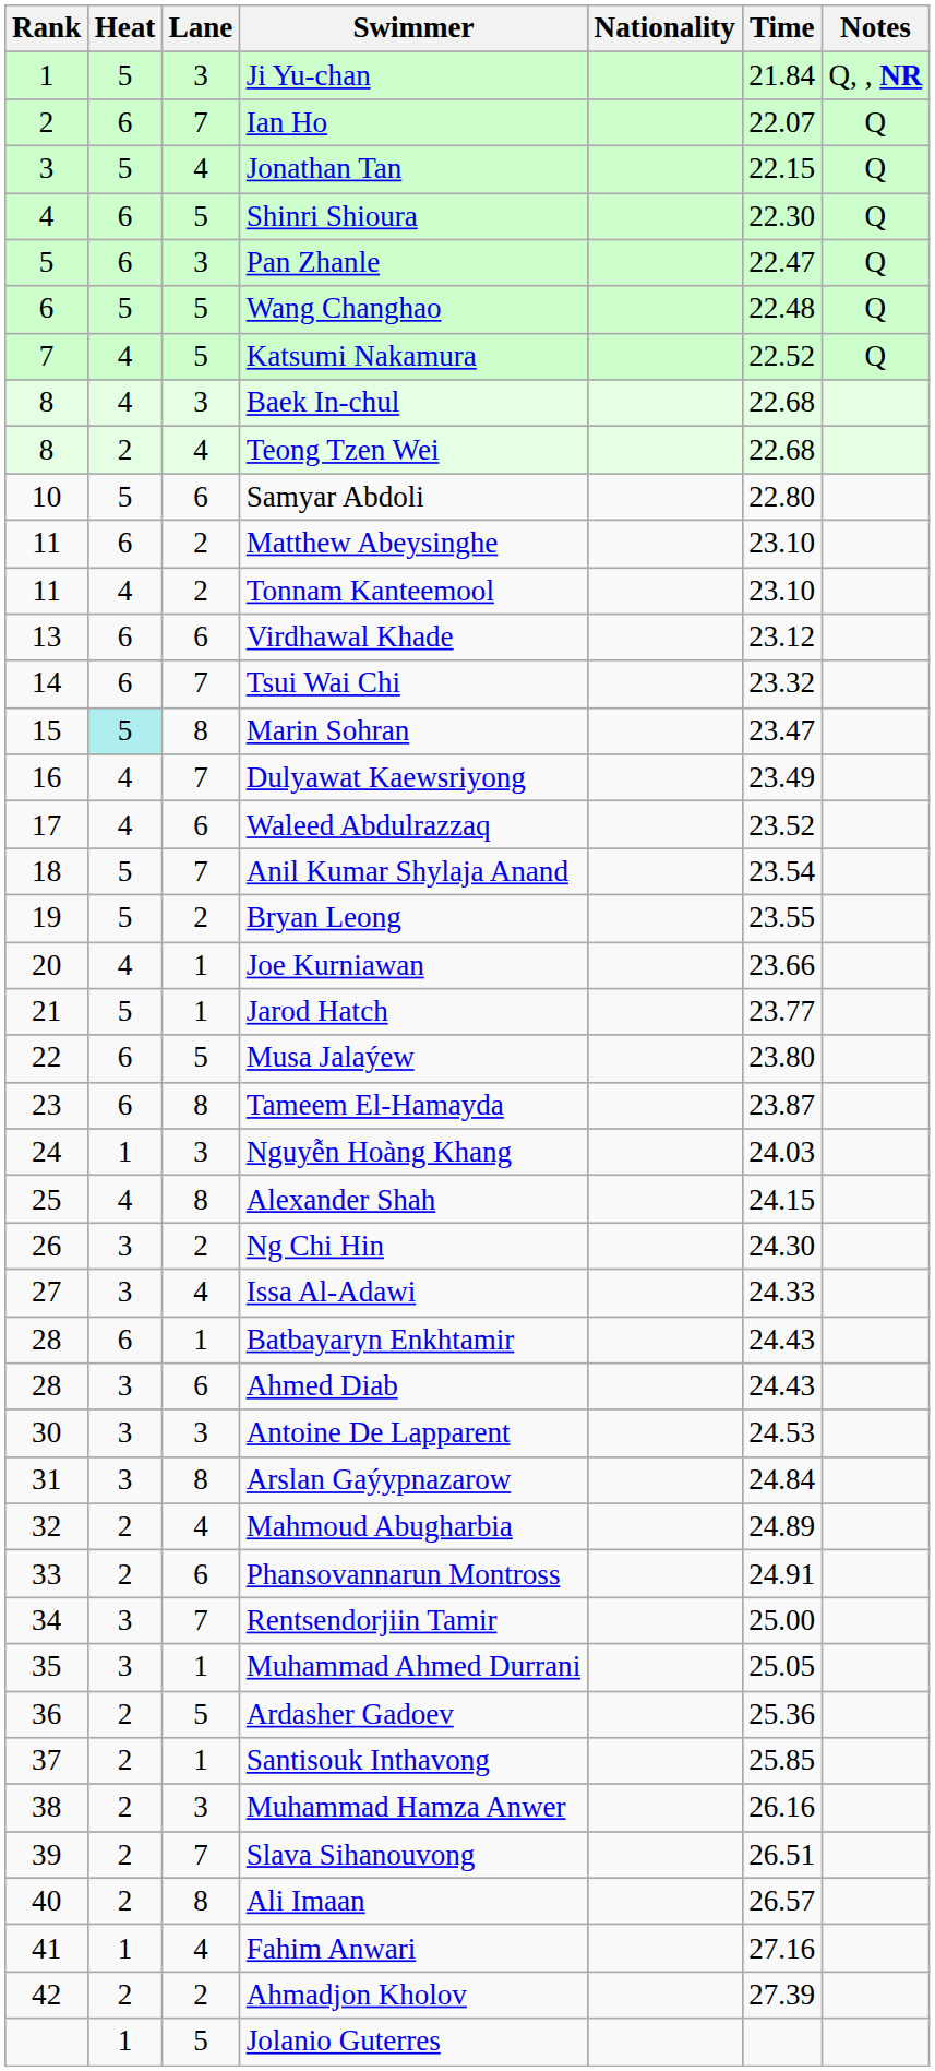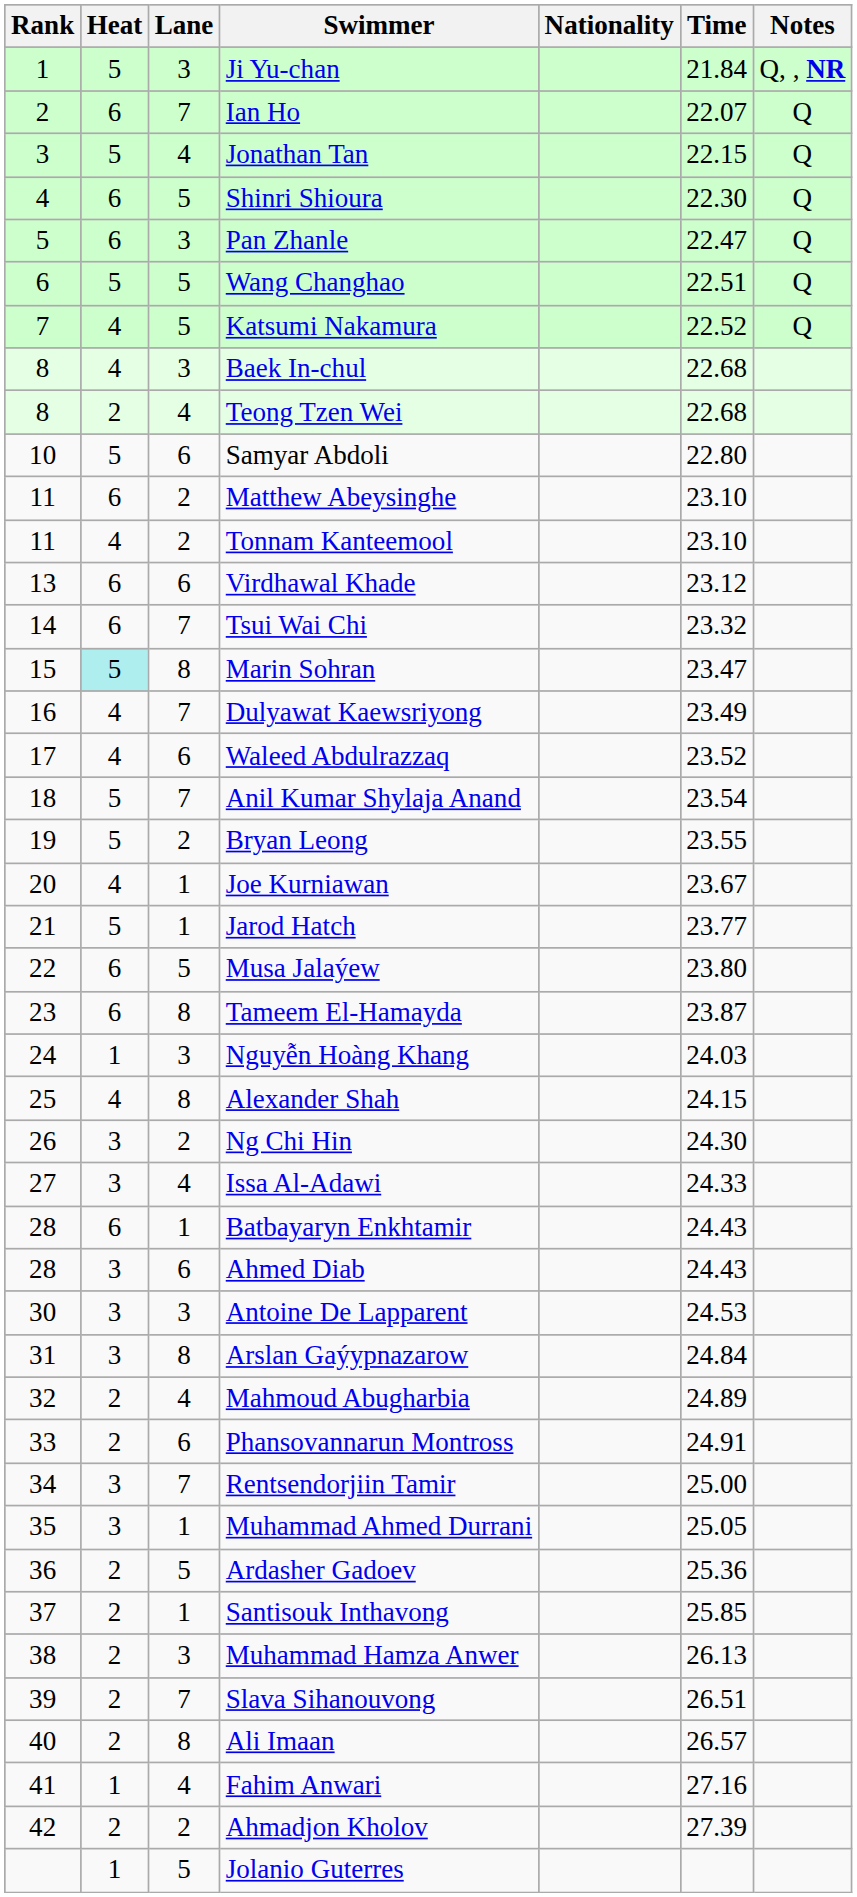 <table class="wikitable sortable" style="text-align:center">
 <tr>
 <th>Rank</th>
 <th>Heat</th>
 <th>Lane</th>
 <th>Swimmer</th>
 <th>Nationality</th>
 <th>Time</th>
 <th>Notes</th>
 </tr>
 <tr bgcolor=ccffcc>
 <td>1</td>
 <td>5</td>
 <td>3</td>
 <td align=left><a href='#'>Ji Yu-chan</a></td>
 <td align=left></td>
 <td>21.84</td>
 <td>Q, , <strong><a href='#'>NR</a></strong></td>
 </tr>
 <tr bgcolor=ccffcc>
 <td>2</td>
 <td>6</td>
 <td>7</td>
 <td align=left><a href='#'>Ian Ho</a></td>
 <td align=left></td>
 <td>22.07</td>
 <td>Q</td>
 </tr>
 <tr bgcolor=ccffcc>
 <td>3</td>
 <td>5</td>
 <td>4</td>
 <td align=left><a href='#'>Jonathan Tan</a></td>
 <td align=left></td>
 <td>22.15</td>
 <td>Q</td>
 </tr>
 <tr bgcolor=ccffcc>
 <td>4</td>
 <td>6</td>
 <td>5</td>
 <td align=left><a href='#'>Shinri Shioura</a></td>
 <td align=left></td>
 <td>22.30</td>
 <td>Q</td>
 </tr>
 <tr bgcolor=ccffcc>
 <td>5</td>
 <td>6</td>
 <td>3</td>
 <td align=left><a href='#'>Pan Zhanle</a></td>
 <td align=left></td>
 <td>22.47</td>
 <td>Q</td>
 </tr>
 <tr bgcolor=ccffcc>
 <td>6</td>
 <td>5</td>
 <td>5</td>
 <td align=left><a href='#'>Wang Changhao</a></td>
 <td align=left></td>
-<td>22.48</td>
+<td>22.51</td>
 <td>Q</td>
 </tr>
 <tr bgcolor=ccffcc>
 <td>7</td>
 <td>4</td>
 <td>5</td>
 <td align=left><a href='#'>Katsumi Nakamura</a></td>
 <td align=left></td>
 <td>22.52</td>
 <td>Q</td>
 </tr>
 <tr bgcolor=e5ffe5>
 <td>8</td>
 <td>4</td>
 <td>3</td>
 <td align=left><a href='#'>Baek In-chul</a></td>
 <td align=left></td>
 <td>22.68</td>
 <td></td>
 </tr>
 <tr bgcolor=e5ffe5>
 <td>8</td>
 <td>2</td>
 <td>4</td>
 <td align=left><a href='#'>Teong Tzen Wei</a></td>
 <td align=left></td>
 <td>22.68</td>
 <td></td>
 </tr>
 <tr>
 <td>10</td>
 <td>5</td>
 <td>6</td>
 <td align=left>Samyar Abdoli</td>
 <td align=left></td>
 <td>22.80</td>
 <td></td>
 </tr>
 <tr>
 <td>11</td>
 <td>6</td>
 <td>2</td>
 <td align=left><a href='#'>Matthew Abeysinghe</a></td>
 <td align=left></td>
 <td>23.10</td>
 <td></td>
 </tr>
 <tr>
 <td>11</td>
 <td>4</td>
 <td>2</td>
 <td align=left><a href='#'>Tonnam Kanteemool</a></td>
 <td align=left></td>
 <td>23.10</td>
 <td></td>
 </tr>
 <tr>
 <td>13</td>
 <td>6</td>
 <td>6</td>
 <td align=left><a href='#'>Virdhawal Khade</a></td>
 <td align=left></td>
 <td>23.12</td>
 <td></td>
 </tr>
 <tr>
 <td>14</td>
 <td>6</td>
 <td>7</td>
 <td align=left><a href='#'>Tsui Wai Chi</a></td>
 <td align=left></td>
 <td>23.32</td>
 <td></td>
 </tr>
 <tr>
 <td>15</td>
 <td style="background: paleturquoise;">5</td>
 <td>8</td>
 <td align=left><a href='#'>Marin Sohran</a></td>
 <td align=left></td>
 <td>23.47</td>
 <td></td>
 </tr>
 <tr>
 <td>16</td>
 <td>4</td>
 <td>7</td>
 <td align=left><a href='#'>Dulyawat Kaewsriyong</a></td>
 <td align=left></td>
 <td>23.49</td>
 <td></td>
 </tr>
 <tr>
 <td>17</td>
 <td>4</td>
 <td>6</td>
 <td align=left><a href='#'>Waleed Abdulrazzaq</a></td>
 <td align=left></td>
 <td>23.52</td>
 <td></td>
 </tr>
 <tr>
 <td>18</td>
 <td>5</td>
 <td>7</td>
 <td align=left><a href='#'>Anil Kumar Shylaja Anand</a></td>
 <td align=left></td>
 <td>23.54</td>
 <td></td>
 </tr>
 <tr>
 <td>19</td>
 <td>5</td>
 <td>2</td>
 <td align=left><a href='#'>Bryan Leong</a></td>
 <td align=left></td>
 <td>23.55</td>
 <td></td>
 </tr>
 <tr>
 <td>20</td>
 <td>4</td>
 <td>1</td>
 <td align=left><a href='#'>Joe Kurniawan</a></td>
 <td align=left></td>
-<td>23.66</td>
+<td>23.67</td>
 <td></td>
 </tr>
 <tr>
 <td>21</td>
 <td>5</td>
 <td>1</td>
 <td align=left><a href='#'>Jarod Hatch</a></td>
 <td align=left></td>
 <td>23.77</td>
 <td></td>
 </tr>
 <tr>
 <td>22</td>
 <td>6</td>
 <td>5</td>
 <td align=left><a href='#'>Musa Jalaýew</a></td>
 <td align=left></td>
 <td>23.80</td>
 <td></td>
 </tr>
 <tr>
 <td>23</td>
 <td>6</td>
 <td>8</td>
 <td align=left><a href='#'>Tameem El-Hamayda</a></td>
 <td align=left></td>
 <td>23.87</td>
 <td></td>
 </tr>
 <tr>
 <td>24</td>
 <td>1</td>
 <td>3</td>
 <td align=left><a href='#'>Nguyễn Hoàng Khang</a></td>
 <td align=left></td>
 <td>24.03</td>
 <td></td>
 </tr>
 <tr>
 <td>25</td>
 <td>4</td>
 <td>8</td>
 <td align=left><a href='#'>Alexander Shah</a></td>
 <td align=left></td>
 <td>24.15</td>
 <td></td>
 </tr>
 <tr>
 <td>26</td>
 <td>3</td>
 <td>2</td>
 <td align=left><a href='#'>Ng Chi Hin</a></td>
 <td align=left></td>
 <td>24.30</td>
 <td></td>
 </tr>
 <tr>
 <td>27</td>
 <td>3</td>
 <td>4</td>
 <td align=left><a href='#'>Issa Al-Adawi</a></td>
 <td align=left></td>
 <td>24.33</td>
 <td></td>
 </tr>
 <tr>
 <td>28</td>
 <td>6</td>
 <td>1</td>
 <td align=left><a href='#'>Batbayaryn Enkhtamir</a></td>
 <td align=left></td>
 <td>24.43</td>
 <td></td>
 </tr>
 <tr>
 <td>28</td>
 <td>3</td>
 <td>6</td>
 <td align=left><a href='#'>Ahmed Diab</a></td>
 <td align=left></td>
 <td>24.43</td>
 <td></td>
 </tr>
 <tr>
 <td>30</td>
 <td>3</td>
 <td>3</td>
 <td align=left><a href='#'>Antoine De Lapparent</a></td>
 <td align=left></td>
 <td>24.53</td>
 <td></td>
 </tr>
 <tr>
 <td>31</td>
 <td>3</td>
 <td>8</td>
 <td align=left><a href='#'>Arslan Gaýypnazarow</a></td>
 <td align=left></td>
 <td>24.84</td>
 <td></td>
 </tr>
 <tr>
 <td>32</td>
 <td>2</td>
 <td>4</td>
 <td align=left><a href='#'>Mahmoud Abugharbia</a></td>
 <td align=left></td>
 <td>24.89</td>
 <td></td>
 </tr>
 <tr>
 <td>33</td>
 <td>2</td>
 <td>6</td>
 <td align=left><a href='#'>Phansovannarun Montross</a></td>
 <td align=left></td>
 <td>24.91</td>
 <td></td>
 </tr>
 <tr>
 <td>34</td>
 <td>3</td>
 <td>7</td>
 <td align=left><a href='#'>Rentsendorjiin Tamir</a></td>
 <td align=left></td>
 <td>25.00</td>
 <td></td>
 </tr>
 <tr>
 <td>35</td>
 <td>3</td>
 <td>1</td>
 <td align=left><a href='#'>Muhammad Ahmed Durrani</a></td>
 <td align=left></td>
 <td>25.05</td>
 <td></td>
 </tr>
 <tr>
 <td>36</td>
 <td>2</td>
 <td>5</td>
 <td align=left><a href='#'>Ardasher Gadoev</a></td>
 <td align=left></td>
 <td>25.36</td>
 <td></td>
 </tr>
 <tr>
 <td>37</td>
 <td>2</td>
 <td>1</td>
 <td align=left><a href='#'>Santisouk Inthavong</a></td>
 <td align=left></td>
 <td>25.85</td>
 <td></td>
 </tr>
 <tr>
 <td>38</td>
 <td>2</td>
 <td>3</td>
 <td align=left><a href='#'>Muhammad Hamza Anwer</a></td>
 <td align=left></td>
-<td>26.16</td>
+<td>26.13</td>
 <td></td>
 </tr>
 <tr>
 <td>39</td>
 <td>2</td>
 <td>7</td>
 <td align=left><a href='#'>Slava Sihanouvong</a></td>
 <td align=left></td>
 <td>26.51</td>
 <td></td>
 </tr>
 <tr>
 <td>40</td>
 <td>2</td>
 <td>8</td>
 <td align=left><a href='#'>Ali Imaan</a></td>
 <td align=left></td>
 <td>26.57</td>
 <td></td>
 </tr>
 <tr>
 <td>41</td>
 <td>1</td>
 <td>4</td>
 <td align=left><a href='#'>Fahim Anwari</a></td>
 <td align=left></td>
 <td>27.16</td>
 <td></td>
 </tr>
 <tr>
 <td>42</td>
 <td>2</td>
 <td>2</td>
 <td align=left><a href='#'>Ahmadjon Kholov</a></td>
 <td align=left></td>
 <td>27.39</td>
 <td></td>
 </tr>
 <tr>
 <td></td>
 <td>1</td>
 <td>5</td>
 <td align=left><a href='#'>Jolanio Guterres</a></td>
 <td align=left></td>
 <td></td>
 <td></td>
 </tr>
 </table>
